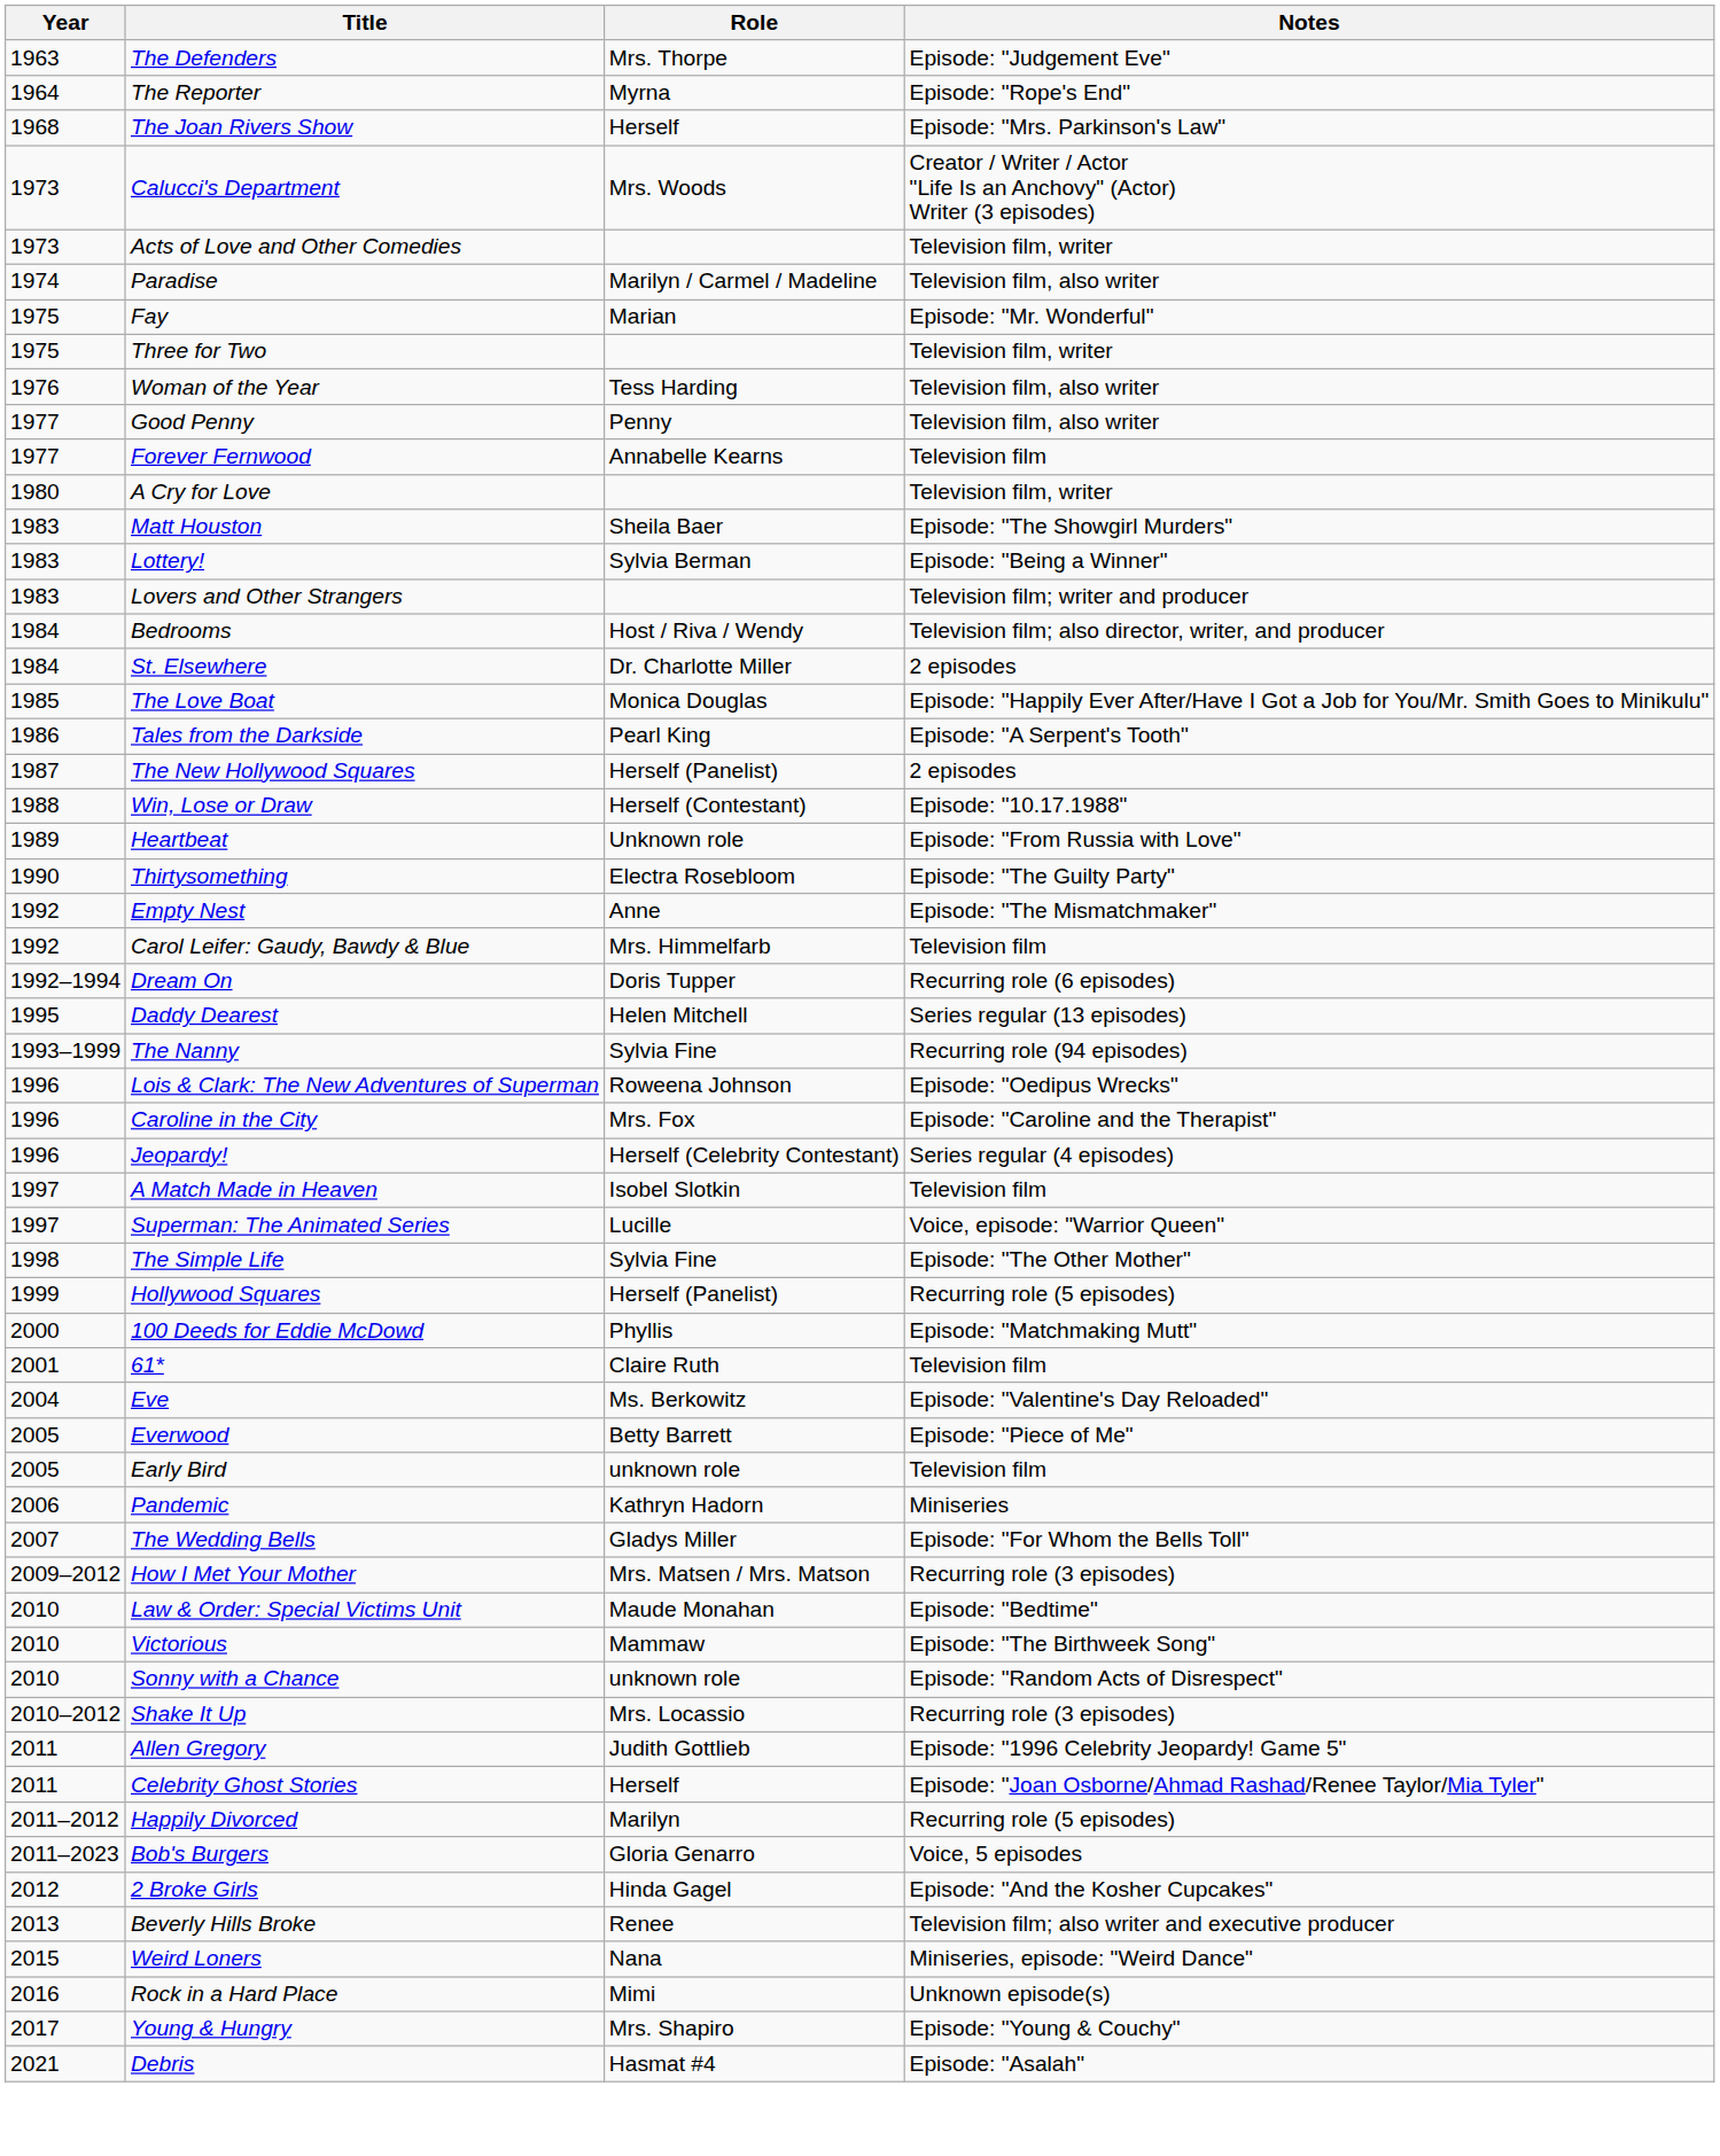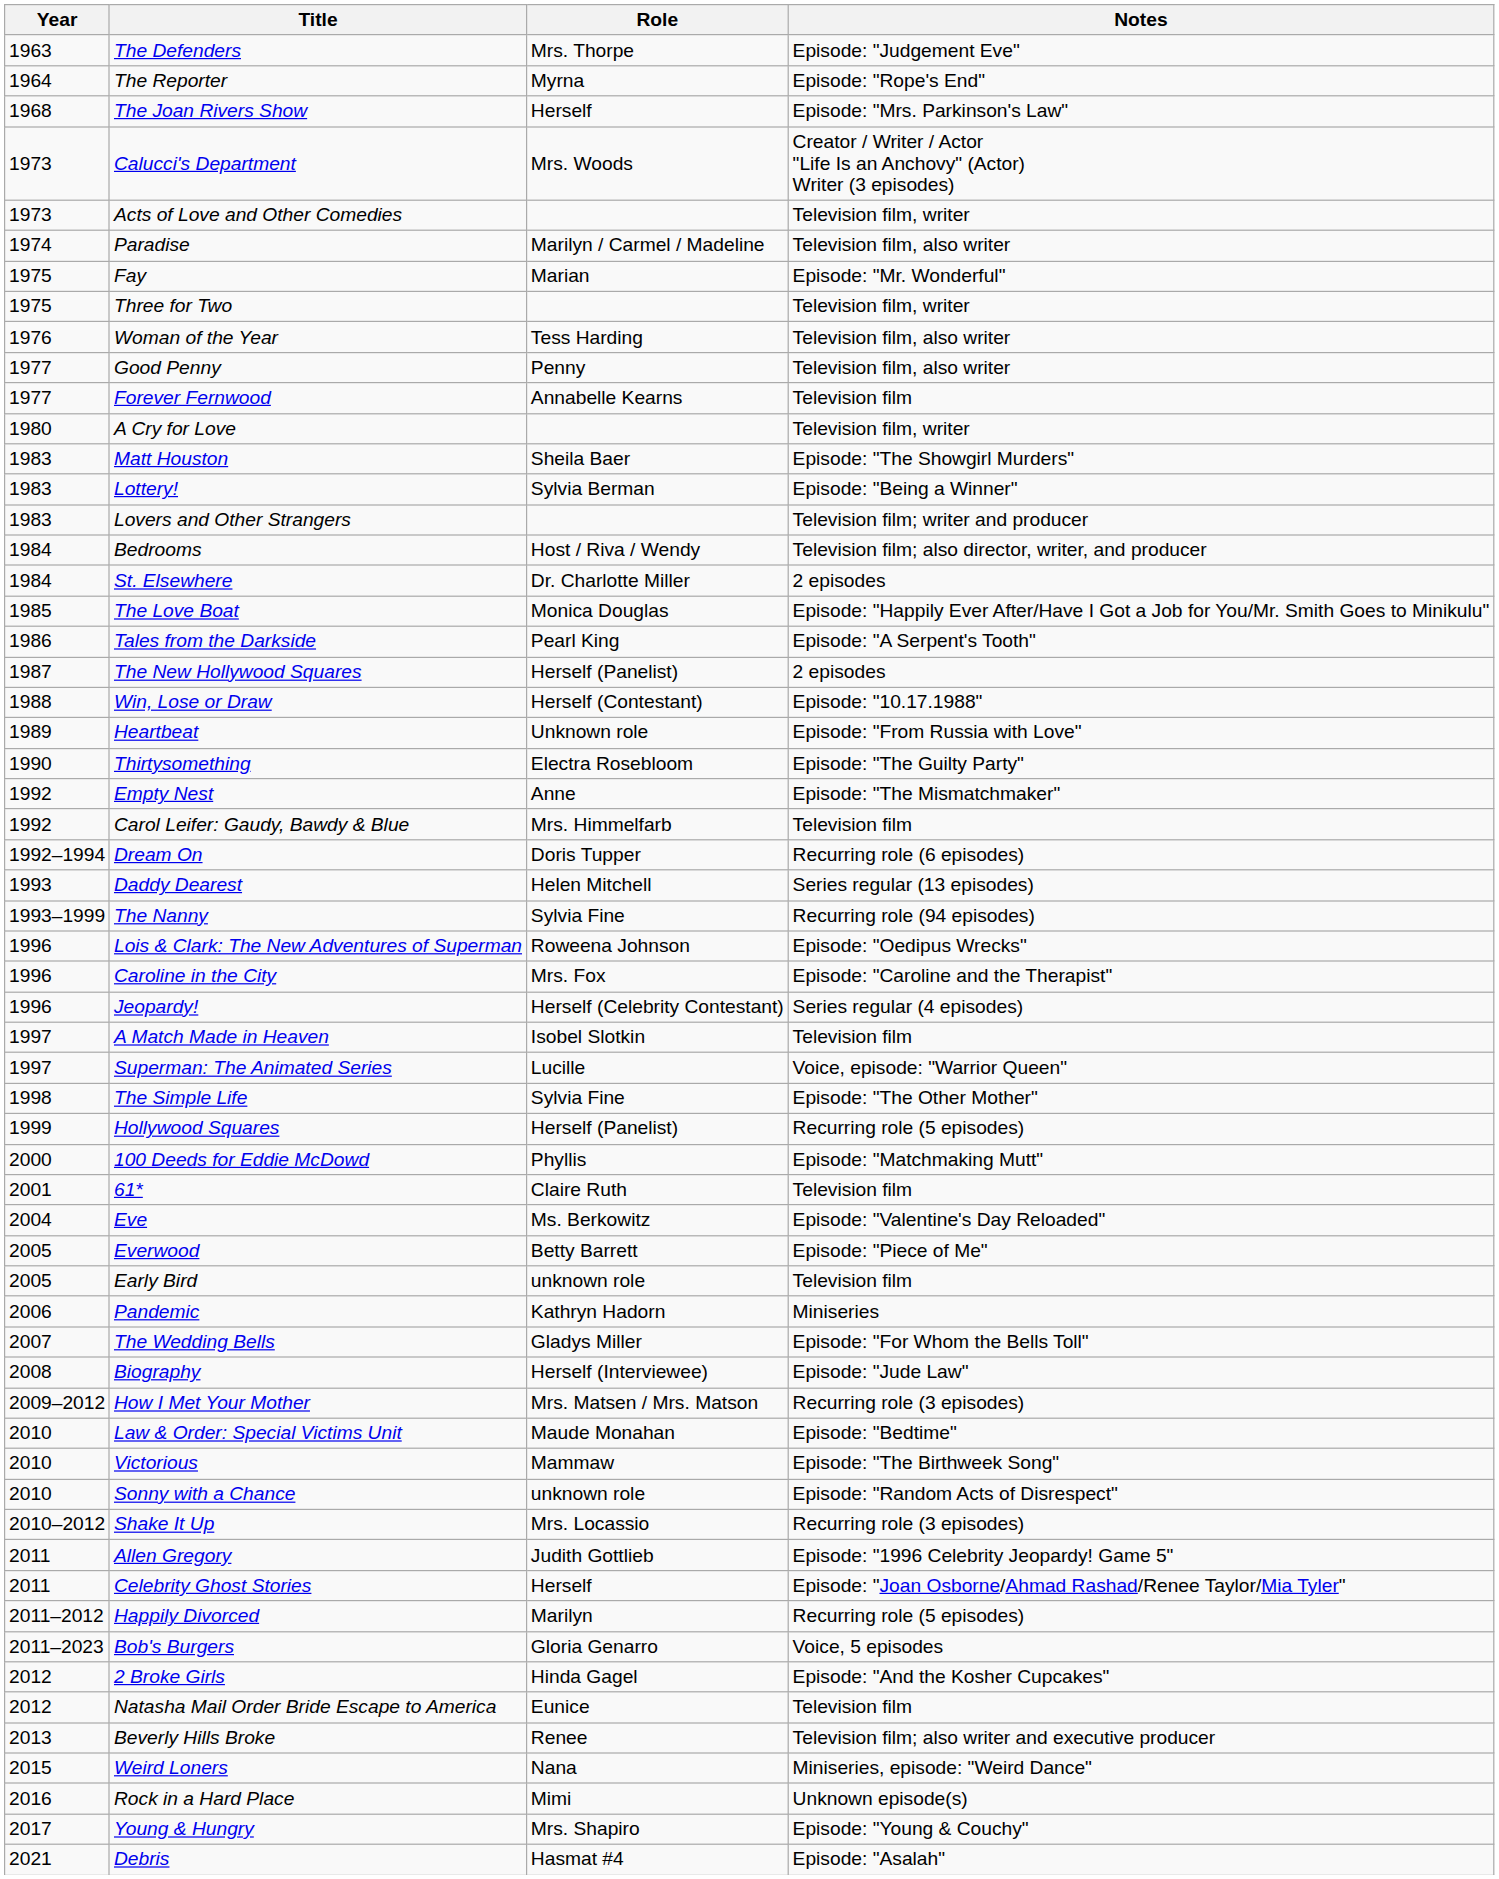 <table class="wikitable">
 <tr>
 <th>Year</th>
 <th>Title</th>
 <th>Role</th>
 <th>Notes</th>
 </tr>
 <tr>
 <td>1963</td>
 <td><em><a href='#'>The Defenders</a></em></td>
 <td>Mrs. Thorpe</td>
 <td>Episode: "Judgement Eve"</td>
 </tr>
 <tr>
 <td>1964</td>
 <td><em>The Reporter</em></td>
 <td>Myrna</td>
 <td>Episode: "Rope's End"</td>
 </tr>
 <tr>
 <td>1968</td>
 <td><em><a href='#'>The Joan Rivers Show</a></em></td>
 <td>Herself</td>
 <td>Episode: "Mrs. Parkinson's Law"</td>
 </tr>
 <tr>
 <td>1973</td>
 <td><em><a href='#'>Calucci's Department</a></em></td>
 <td>Mrs. Woods</td>
 <td>Creator / Writer / Actor<br>"Life Is an Anchovy" (Actor)<br>Writer (3 episodes)</td>
 </tr>
 <tr>
 <td>1973</td>
 <td><em>Acts of Love and Other Comedies</em></td>
 <td></td>
 <td>Television film, writer</td>
 </tr>
 <tr>
 <td>1974</td>
 <td><em>Paradise</em></td>
 <td>Marilyn / Carmel / Madeline</td>
 <td>Television film, also writer</td>
 </tr>
 <tr>
 <td>1975</td>
 <td><em>Fay</em></td>
 <td>Marian</td>
 <td>Episode: "Mr. Wonderful"</td>
 </tr>
 <tr>
 <td>1975</td>
 <td><em>Three for Two</em></td>
 <td></td>
 <td>Television film, writer</td>
 </tr>
 <tr>
 <td>1976</td>
 <td><em>Woman of the Year</em></td>
 <td>Tess Harding</td>
 <td>Television film, also writer</td>
 </tr>
 <tr>
 <td>1977</td>
 <td><em>Good Penny</em></td>
 <td>Penny</td>
 <td>Television film, also writer</td>
 </tr>
 <tr>
 <td>1977</td>
 <td><em><a href='#'>Forever Fernwood</a></em></td>
 <td>Annabelle Kearns</td>
 <td>Television film</td>
 </tr>
 <tr>
 <td>1980</td>
 <td><em>A Cry for Love</em></td>
 <td></td>
 <td>Television film, writer</td>
 </tr>
 <tr>
 <td>1983</td>
 <td><em><a href='#'>Matt Houston</a></em></td>
 <td>Sheila Baer</td>
 <td>Episode: "The Showgirl Murders"</td>
 </tr>
 <tr>
 <td>1983</td>
 <td><em><a href='#'>Lottery!</a></em></td>
 <td>Sylvia Berman</td>
 <td>Episode: "Being a Winner"</td>
 </tr>
 <tr>
 <td>1983</td>
 <td><em>Lovers and Other Strangers</em></td>
 <td></td>
 <td>Television film; writer and producer</td>
 </tr>
 <tr>
 <td>1984</td>
 <td><em>Bedrooms</em></td>
 <td>Host / Riva / Wendy</td>
 <td>Television film; also director, writer, and producer</td>
 </tr>
 <tr>
 <td>1984</td>
 <td><em><a href='#'>St. Elsewhere</a></em></td>
 <td>Dr. Charlotte Miller</td>
 <td>2 episodes</td>
 </tr>
 <tr>
 <td>1985</td>
 <td><em><a href='#'>The Love Boat</a></em></td>
 <td>Monica Douglas</td>
 <td>Episode: "Happily Ever After/Have I Got a Job for You/Mr. Smith Goes to Minikulu"</td>
 </tr>
 <tr>
 <td>1986</td>
 <td><em><a href='#'>Tales from the Darkside</a></em></td>
 <td>Pearl King</td>
 <td>Episode: "A Serpent's Tooth"</td>
 </tr>
 <tr>
 <td>1987</td>
 <td><em><a href='#'>The New Hollywood Squares</a></em></td>
 <td>Herself (Panelist)</td>
 <td>2 episodes</td>
 </tr>
 <tr>
 <td>1988</td>
 <td><em><a href='#'>Win, Lose or Draw</a></em></td>
 <td>Herself (Contestant)</td>
 <td>Episode: "10.17.1988"</td>
 </tr>
 <tr>
 <td>1989</td>
 <td><em><a href='#'>Heartbeat</a></em></td>
 <td>Unknown role</td>
 <td>Episode: "From Russia with Love"</td>
 </tr>
 <tr>
 <td>1990</td>
 <td><em><a href='#'>Thirtysomething</a></em></td>
 <td>Electra Rosebloom</td>
 <td>Episode: "The Guilty Party"</td>
 </tr>
 <tr>
 <td>1992</td>
 <td><em><a href='#'>Empty Nest</a></em></td>
 <td>Anne</td>
 <td>Episode: "The Mismatchmaker"</td>
 </tr>
 <tr>
 <td>1992</td>
 <td><em>Carol Leifer: Gaudy, Bawdy & Blue</em></td>
 <td>Mrs. Himmelfarb</td>
 <td>Television film</td>
 </tr>
 <tr>
 <td>1992–1994</td>
 <td><em><a href='#'>Dream On</a></em></td>
 <td>Doris Tupper</td>
 <td>Recurring role (6 episodes)</td>
 </tr>
 <tr>
-<td>1995</td>
+<td>1993</td>
 <td><em><a href='#'>Daddy Dearest</a></em></td>
 <td>Helen Mitchell</td>
 <td>Series regular (13 episodes)</td>
 </tr>
 <tr>
 <td>1993–1999</td>
 <td><em><a href='#'>The Nanny</a></em></td>
 <td>Sylvia Fine</td>
 <td>Recurring role (94 episodes)</td>
 </tr>
 <tr>
 <td>1996</td>
 <td><em><a href='#'>Lois & Clark: The New Adventures of Superman</a></em></td>
 <td>Roweena Johnson</td>
 <td>Episode: "Oedipus Wrecks"</td>
 </tr>
 <tr>
 <td>1996</td>
 <td><em><a href='#'>Caroline in the City</a></em></td>
 <td>Mrs. Fox</td>
 <td>Episode: "Caroline and the Therapist"</td>
 </tr>
 <tr>
 <td>1996</td>
 <td><em><a href='#'>Jeopardy!</a></em></td>
 <td>Herself (Celebrity Contestant)</td>
 <td>Series regular (4 episodes)</td>
 </tr>
 <tr>
 <td>1997</td>
 <td><em><a href='#'>A Match Made in Heaven</a></em></td>
 <td>Isobel Slotkin</td>
 <td>Television film</td>
 </tr>
 <tr>
 <td>1997</td>
 <td><em><a href='#'>Superman: The Animated Series</a></em></td>
 <td>Lucille</td>
 <td>Voice, episode: "Warrior Queen"</td>
 </tr>
 <tr>
 <td>1998</td>
 <td><em><a href='#'>The Simple Life</a></em></td>
 <td>Sylvia Fine</td>
 <td>Episode: "The Other Mother"</td>
 </tr>
 <tr>
 <td>1999</td>
 <td><em><a href='#'>Hollywood Squares</a></em></td>
 <td>Herself (Panelist)</td>
 <td>Recurring role (5 episodes)</td>
 </tr>
 <tr>
 <td>2000</td>
 <td><em><a href='#'>100 Deeds for Eddie McDowd</a></em></td>
 <td>Phyllis</td>
 <td>Episode: "Matchmaking Mutt"</td>
 </tr>
 <tr>
 <td>2001</td>
 <td><em><a href='#'>61*</a></em></td>
 <td>Claire Ruth</td>
 <td>Television film</td>
 </tr>
 <tr>
 <td>2004</td>
 <td><em><a href='#'>Eve</a></em></td>
 <td>Ms. Berkowitz</td>
 <td>Episode: "Valentine's Day Reloaded"</td>
 </tr>
 <tr>
 <td>2005</td>
 <td><em><a href='#'>Everwood</a></em></td>
 <td>Betty Barrett</td>
 <td>Episode: "Piece of Me"</td>
 </tr>
 <tr>
 <td>2005</td>
 <td><em>Early Bird</em></td>
 <td>unknown role</td>
 <td>Television film</td>
 </tr>
 <tr>
 <td>2006</td>
 <td><em><a href='#'>Pandemic</a></em></td>
 <td>Kathryn Hadorn</td>
 <td>Miniseries</td>
 </tr>
 <tr>
 <td>2007</td>
 <td><em><a href='#'>The Wedding Bells</a></em></td>
 <td>Gladys Miller</td>
 <td>Episode: "For Whom the Bells Toll"</td>
 </tr>
 <tr>
+<td>2008</td>
+<td><em><a href='#'>Biography</a></em></td>
+<td>Herself (Interviewee)</td>
+<td>Episode: "Jude Law"</td>
+</tr>
+<tr>
 <td>2009–2012</td>
 <td><em><a href='#'>How I Met Your Mother</a></em></td>
 <td>Mrs. Matsen / Mrs. Matson</td>
 <td>Recurring role (3 episodes)</td>
 </tr>
 <tr>
 <td>2010</td>
 <td><em><a href='#'>Law & Order: Special Victims Unit</a></em></td>
 <td>Maude Monahan</td>
 <td>Episode: "Bedtime"</td>
 </tr>
 <tr>
 <td>2010</td>
 <td><em><a href='#'>Victorious</a></em></td>
 <td>Mammaw</td>
 <td>Episode: "The Birthweek Song"</td>
 </tr>
 <tr>
 <td>2010</td>
 <td><em><a href='#'>Sonny with a Chance</a></em></td>
 <td>unknown role</td>
 <td>Episode: "Random Acts of Disrespect"</td>
 </tr>
 <tr>
 <td>2010–2012</td>
 <td><em><a href='#'>Shake It Up</a></em></td>
 <td>Mrs. Locassio</td>
 <td>Recurring role (3 episodes)</td>
 </tr>
 <tr>
 <td>2011</td>
 <td><em><a href='#'>Allen Gregory</a></em></td>
 <td>Judith Gottlieb</td>
 <td>Episode: "1996 Celebrity Jeopardy! Game 5"</td>
 </tr>
 <tr>
 <td>2011</td>
 <td><em><a href='#'>Celebrity Ghost Stories</a></em></td>
 <td>Herself</td>
 <td>Episode: "<a href='#'>Joan Osborne</a>/<a href='#'>Ahmad Rashad</a>/Renee Taylor/<a href='#'>Mia Tyler</a>"</td>
 </tr>
 <tr>
 <td>2011–2012</td>
 <td><em><a href='#'>Happily Divorced</a></em></td>
 <td>Marilyn</td>
 <td>Recurring role (5 episodes)</td>
 </tr>
 <tr>
 <td>2011–2023</td>
 <td><em><a href='#'>Bob's Burgers</a></em></td>
 <td>Gloria Genarro</td>
 <td>Voice, 5 episodes</td>
 </tr>
 <tr>
 <td>2012</td>
 <td><em><a href='#'>2 Broke Girls</a></em></td>
 <td>Hinda Gagel</td>
 <td>Episode: "And the Kosher Cupcakes"</td>
 </tr>
 <tr>
+<td>2012</td>
+<td><em>Natasha Mail Order Bride Escape to America</em></td>
+<td>Eunice</td>
+<td>Television film</td>
+</tr>
+<tr>
 <td>2013</td>
 <td><em>Beverly Hills Broke</em></td>
 <td>Renee</td>
 <td>Television film; also writer and executive producer</td>
 </tr>
 <tr>
 <td>2015</td>
 <td><em><a href='#'>Weird Loners</a></em></td>
 <td>Nana</td>
 <td>Miniseries, episode: "Weird Dance"</td>
 </tr>
 <tr>
 <td>2016</td>
 <td><em>Rock in a Hard Place</em></td>
 <td>Mimi</td>
 <td>Unknown episode(s)</td>
 </tr>
 <tr>
 <td>2017</td>
 <td><em><a href='#'>Young & Hungry</a></em></td>
 <td>Mrs. Shapiro</td>
 <td>Episode: "Young & Couchy"</td>
 </tr>
 <tr>
 <td>2021</td>
 <td><em><a href='#'>Debris</a></em></td>
 <td>Hasmat #4</td>
 <td>Episode: "Asalah"</td>
 </tr>
 </table>
